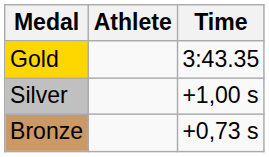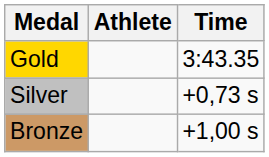 <table class="wikitable">
 <tr>
 <th>Medal</th>
 <th>Athlete</th>
 <th>Time</th>
 </tr>
 <tr>
 <td bgcolor="gold">Gold</td>
 <td></td>
 <td>3:43.35</td>
 </tr>
 <tr>
 <td bgcolor="silver">Silver</td>
 <td></td>
-<td>+1,00 s</td>
+<td>+0,73 s</td>
 </tr>
 <tr>
 <td bgcolor="CC9966">Bronze</td>
 <td></td>
-<td>+0,73 s</td>
+<td>+1,00 s</td>
 </tr>
 </table>
